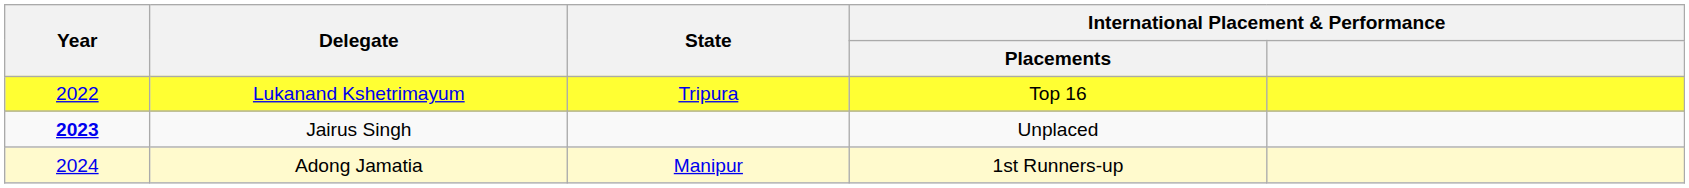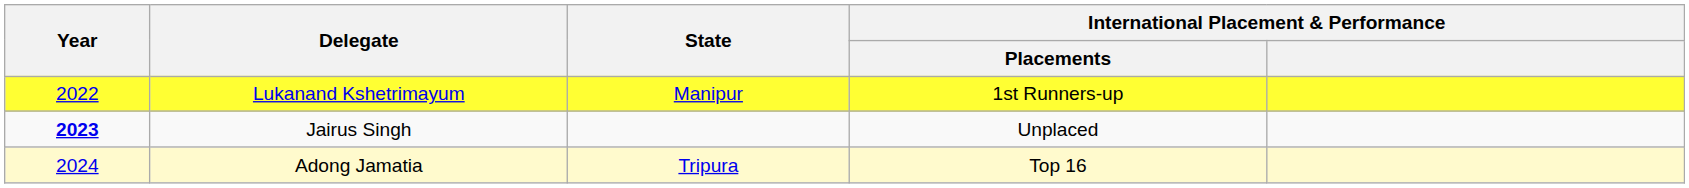 <table class="wikitable" style="text-align:center; line-height:20px; font-size:90%; width:100%;">
 <tr>
 <th rowspan="2"  width=100px>Year</th>
 <th rowspan="2"  width=300px>Delegate</th>
 <th rowspan="2"  width=200px>State</th>
 <th colspan="2"  width=100px>International Placement & Performance</th>
 </tr>
 <tr>
 <th width=300px>Placements</th>
 <th width=300px></th>
 </tr>
 <tr style="background-color:#FFFF33;">
 <td><a href='#'>2022</a></td>
 <td><a href='#'>Lukanand Kshetrimayum</a></td>
-<td><a href='#'>Tripura</a></td>
-<td>Top 16</td>
+<td><a href='#'>Manipur</a></td>
+<td>1st Runners-up</td>
 <td></td>
 </tr>
 <tr>
 <td><strong><a href='#'>2023</a></strong></td>
 <td>Jairus Singh</td>
 <td></td>
 <td>Unplaced</td>
 <td></td>
 </tr>
 <tr style="background-color:#FFFACD">
 <td><a href='#'>2024</a></td>
 <td>Adong Jamatia</td>
-<td><a href='#'>Manipur</a></td>
-<td>1st Runners-up</td>
+<td><a href='#'>Tripura</a></td>
+<td>Top 16</td>
 <td></td>
 </tr>
 </table>
